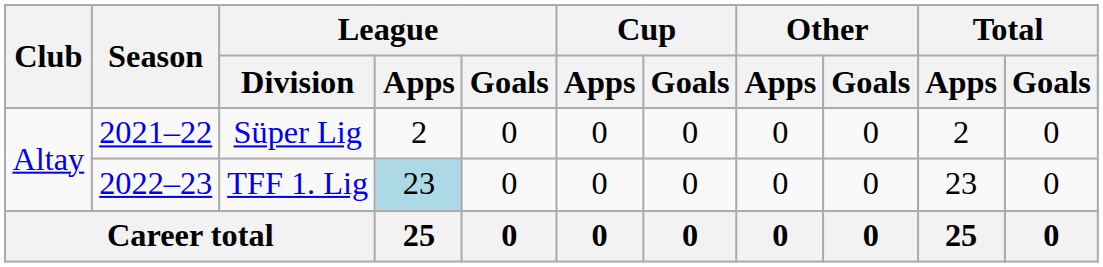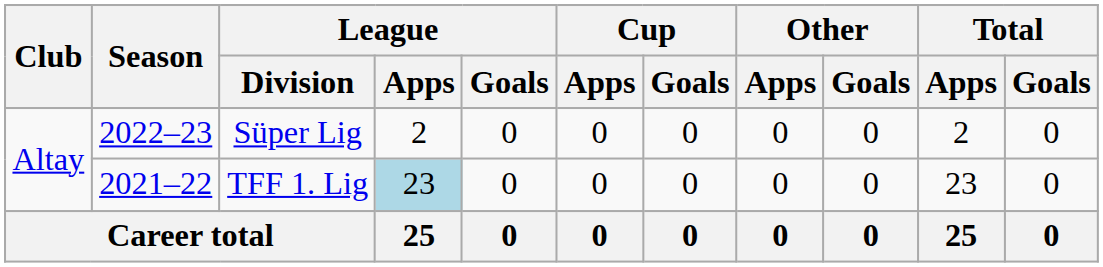 <table class="wikitable" style="text-align:center">
 <tr>
 <th rowspan="2">Club</th>
 <th rowspan="2">Season</th>
 <th colspan="3">League</th>
 <th colspan="2">Cup</th>
 <th colspan="2">Other</th>
 <th colspan="2">Total</th>
 </tr>
 <tr>
 <th>Division</th>
 <th>Apps</th>
 <th>Goals</th>
 <th>Apps</th>
 <th>Goals</th>
 <th>Apps</th>
 <th>Goals</th>
 <th>Apps</th>
 <th>Goals</th>
 </tr>
 <tr>
 <td rowspan="2"><a href='#'>Altay</a></td>
-<td><a href='#'>2021–22</a></td>
+<td><a href='#'>2022–23</a></td>
 <td><a href='#'>Süper Lig</a></td>
 <td>2</td>
 <td>0</td>
 <td>0</td>
 <td>0</td>
 <td>0</td>
 <td>0</td>
 <td>2</td>
 <td>0</td>
 </tr>
 <tr>
-<td><a href='#'>2022–23</a></td>
+<td><a href='#'>2021–22</a></td>
 <td><a href='#'>TFF 1. Lig</a></td>
 <td style="background: lightblue;">23</td>
 <td>0</td>
 <td>0</td>
 <td>0</td>
 <td>0</td>
 <td>0</td>
 <td>23</td>
 <td>0</td>
 </tr>
 <tr>
 <th colspan="3">Career total</th>
 <th>25</th>
 <th>0</th>
 <th>0</th>
 <th>0</th>
 <th>0</th>
 <th>0</th>
 <th>25</th>
 <th>0</th>
 </tr>
 </table>
